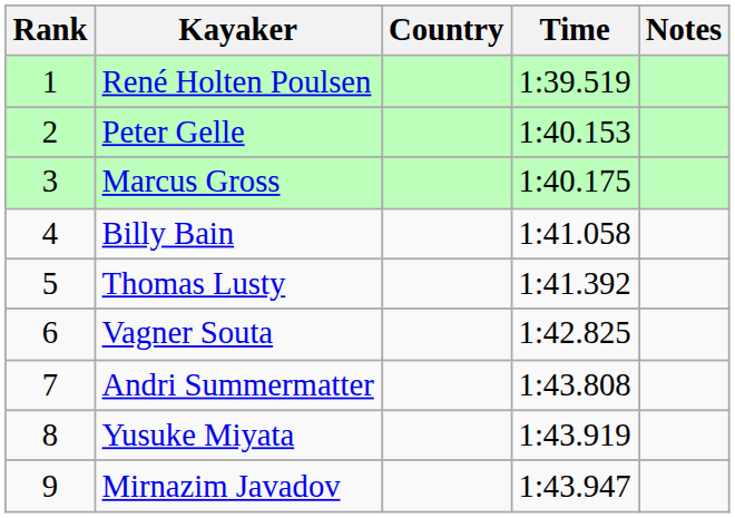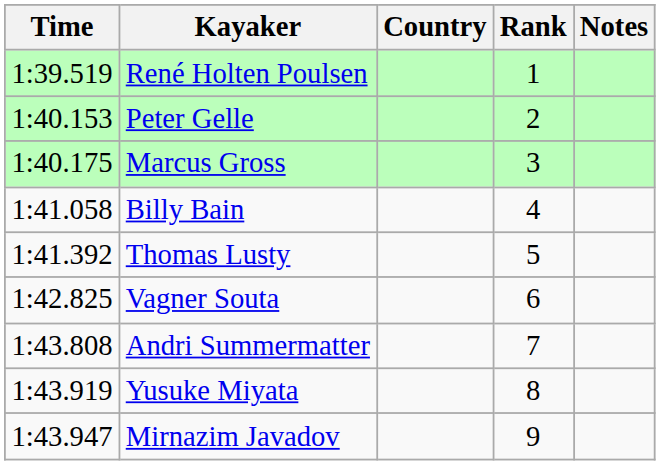 <table class="wikitable" style="text-align:center">
 <tr>
-<th>Rank</th>
+<th>Time</th>
 <th>Kayaker</th>
 <th>Country</th>
-<th>Time</th>
+<th>Rank</th>
 <th>Notes</th>
 </tr>
 <tr bgcolor=bbffbb>
-<td>1</td>
+<td>1:39.519</td>
 <td align="left"><a href='#'>René Holten Poulsen</a></td>
 <td align="left"></td>
-<td>1:39.519</td>
+<td>1</td>
 <td></td>
 </tr>
 <tr bgcolor=bbffbb>
-<td>2</td>
+<td>1:40.153</td>
 <td align="left"><a href='#'>Peter Gelle</a></td>
 <td align="left"></td>
-<td>1:40.153</td>
+<td>2</td>
 <td></td>
 </tr>
 <tr bgcolor=bbffbb>
-<td>3</td>
+<td>1:40.175</td>
 <td align="left"><a href='#'>Marcus Gross</a></td>
 <td align="left"></td>
-<td>1:40.175</td>
+<td>3</td>
 <td></td>
 </tr>
 <tr>
-<td>4</td>
+<td>1:41.058</td>
 <td align="left"><a href='#'>Billy Bain</a></td>
 <td align="left"></td>
-<td>1:41.058</td>
+<td>4</td>
 <td></td>
 </tr>
 <tr>
-<td>5</td>
+<td>1:41.392</td>
 <td align="left"><a href='#'>Thomas Lusty</a></td>
 <td align="left"></td>
-<td>1:41.392</td>
+<td>5</td>
 <td></td>
 </tr>
 <tr>
-<td>6</td>
+<td>1:42.825</td>
 <td align="left"><a href='#'>Vagner Souta</a></td>
 <td align="left"></td>
-<td>1:42.825</td>
+<td>6</td>
 <td></td>
 </tr>
 <tr>
-<td>7</td>
+<td>1:43.808</td>
 <td align="left"><a href='#'>Andri Summermatter</a></td>
 <td align="left"></td>
-<td>1:43.808</td>
+<td>7</td>
 <td></td>
 </tr>
 <tr>
-<td>8</td>
+<td>1:43.919</td>
 <td align="left"><a href='#'>Yusuke Miyata</a></td>
 <td align="left"></td>
-<td>1:43.919</td>
+<td>8</td>
 <td></td>
 </tr>
 <tr>
-<td>9</td>
+<td>1:43.947</td>
 <td align="left"><a href='#'>Mirnazim Javadov</a></td>
 <td align="left"></td>
-<td>1:43.947</td>
+<td>9</td>
 <td></td>
 </tr>
 </table>
